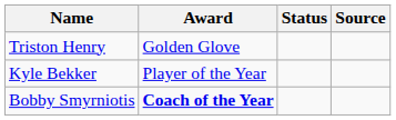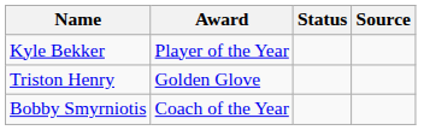 <table class="wikitable">
 <tr>
 <th>Name</th>
 <th>Award</th>
 <th>Status</th>
 <th>Source</th>
 </tr>
 <tr>
+<td><a href='#'>Kyle Bekker</a></td>
+<td><a href='#'>Player of the Year</a></td>
+<td></td>
+<td></td>
+</tr>
+<tr>
 <td><a href='#'>Triston Henry</a></td>
 <td><a href='#'>Golden Glove</a></td>
 <td></td>
 <td></td>
 </tr>
 <tr>
-<td><a href='#'>Kyle Bekker</a></td>
-<td><a href='#'>Player of the Year</a></td>
-<td></td>
-<td></td>
-</tr>
-<tr>
 <td><a href='#'>Bobby Smyrniotis</a></td>
-<td><strong><a href='#'>Coach of the Year</a></strong></td>
+<td><a href='#'>Coach of the Year</a></td>
 <td></td>
 <td></td>
 </tr>
 </table>
